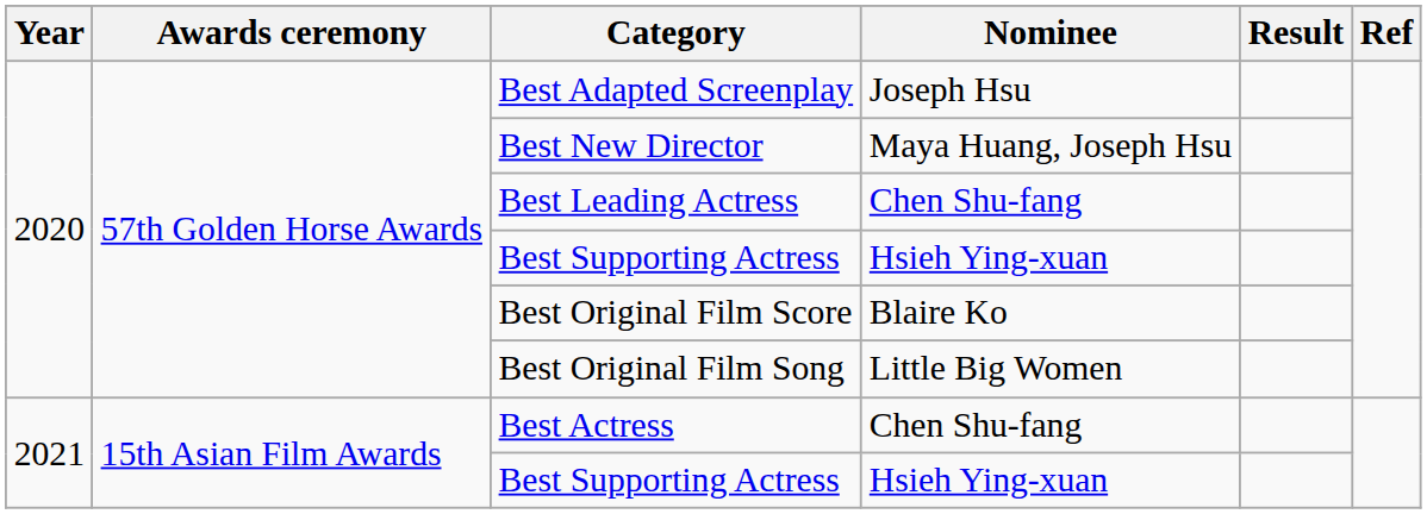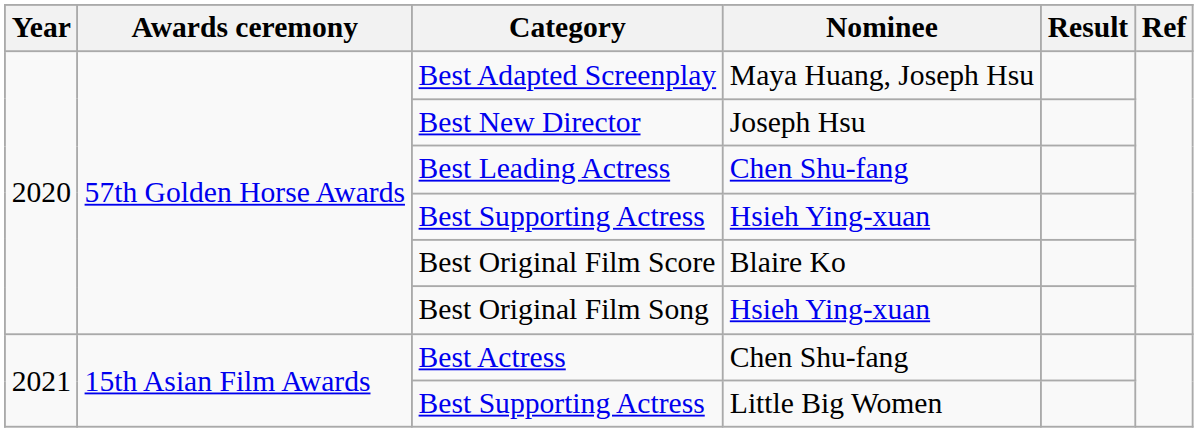 <table class="wikitable">
 <tr>
 <th>Year</th>
 <th>Awards ceremony</th>
 <th>Category</th>
 <th>Nominee</th>
 <th>Result</th>
 <th>Ref</th>
 </tr>
 <tr>
 <td rowspan=6>2020</td>
 <td rowspan=6><a href='#'>57th Golden Horse Awards</a></td>
 <td><a href='#'>Best Adapted Screenplay</a></td>
-<td>Joseph Hsu</td>
+<td>Maya Huang, Joseph Hsu</td>
 <td></td>
 <td rowspan=6></td>
 </tr>
 <tr>
 <td><a href='#'>Best New Director</a></td>
-<td>Maya Huang, Joseph Hsu</td>
+<td>Joseph Hsu</td>
 <td></td>
 </tr>
 <tr>
 <td><a href='#'>Best Leading Actress</a></td>
 <td><a href='#'>Chen Shu-fang</a></td>
 <td></td>
 </tr>
 <tr>
 <td><a href='#'>Best Supporting Actress</a></td>
 <td><a href='#'>Hsieh Ying-xuan</a></td>
 <td></td>
 </tr>
 <tr>
 <td>Best Original Film Score</td>
 <td>Blaire Ko</td>
 <td></td>
 </tr>
 <tr>
 <td>Best Original Film Song</td>
-<td>Little Big Women</td>
+<td><a href='#'>Hsieh Ying-xuan</a></td>
 <td></td>
 </tr>
 <tr>
 <td rowspan=2>2021</td>
 <td rowspan=2><a href='#'>15th Asian Film Awards</a></td>
 <td><a href='#'>Best Actress</a></td>
 <td>Chen Shu-fang</td>
 <td></td>
 <td rowspan=2></td>
 </tr>
 <tr>
 <td><a href='#'>Best Supporting Actress</a></td>
-<td><a href='#'>Hsieh Ying-xuan</a></td>
+<td>Little Big Women</td>
 <td></td>
 </tr>
 </table>
